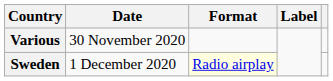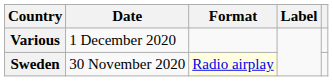 <table class="wikitable plainrowheaders">
 <tr>
 <th scope="col">Country</th>
 <th scope="col">Date</th>
 <th scope="col">Format</th>
 <th scope="col">Label</th>
 <th scope="col"></th>
 </tr>
 <tr>
 <th scope="row">Various</th>
-<td>30 November 2020</td>
+<td>1 December 2020</td>
 <td></td>
 <td rowspan="2"></td>
 <td style="text-align:center;"></td>
 </tr>
 <tr>
 <th scope="row">Sweden</th>
-<td>1 December 2020</td>
+<td>30 November 2020</td>
 <td style="background: lightyellow;"><a href='#'>Radio airplay</a></td>
 <td style="text-align:center;"></td>
 </tr>
 </table>
